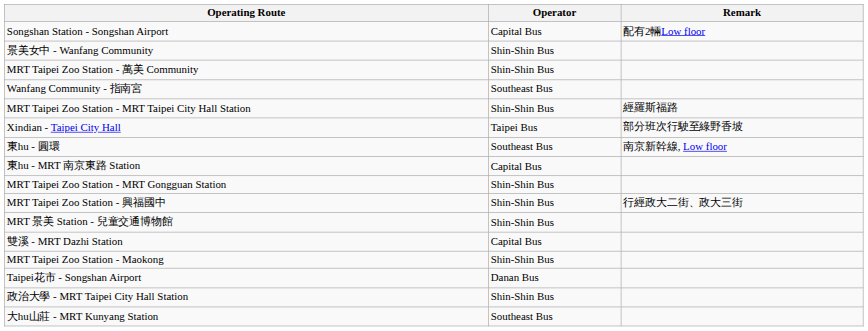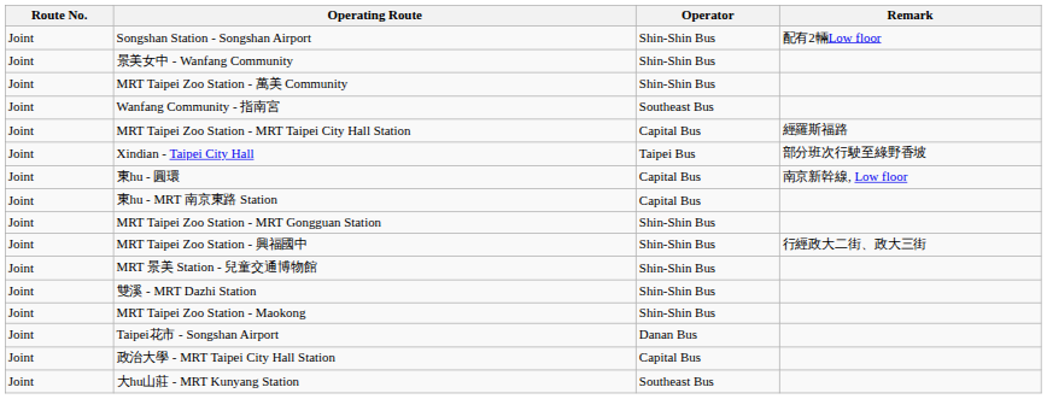 <table class="wikitable"  style="width:100%; margin:auto;">
 <tr>
+<th>Route No.</th>
 <th>Operating Route</th>
 <th>Operator</th>
 <th>Remark</th>
 </tr>
 <tr>
+<td>Joint </td>
 <td>Songshan Station - Songshan Airport</td>
-<td>Capital Bus</td>
+<td>Shin-Shin Bus</td>
 <td>配有2輛<a href='#'>Low floor</a></td>
 </tr>
 <tr>
+<td>Joint </td>
 <td>景美女中 - Wanfang Community</td>
 <td>Shin-Shin Bus</td>
 <td></td>
 </tr>
 <tr>
+<td>Joint </td>
 <td>MRT Taipei Zoo Station - 萬美 Community</td>
 <td>Shin-Shin Bus</td>
 <td></td>
 </tr>
 <tr>
+<td>Joint </td>
 <td>Wanfang Community - 指南宮</td>
 <td>Southeast Bus</td>
 <td></td>
 </tr>
 <tr>
+<td>Joint </td>
 <td>MRT Taipei Zoo Station - MRT Taipei City Hall Station</td>
-<td>Shin-Shin Bus</td>
+<td>Capital Bus</td>
 <td>經羅斯福路</td>
 </tr>
 <tr>
+<td>Joint </td>
 <td>Xindian - <a href='#'>Taipei City Hall</a></td>
 <td>Taipei Bus</td>
 <td>部分班次行駛至綠野香坡</td>
 </tr>
 <tr>
+<td>Joint </td>
 <td>東hu - 圓環</td>
-<td>Southeast Bus</td>
+<td>Capital Bus</td>
 <td>南京新幹線, <a href='#'>Low floor</a></td>
 </tr>
 <tr>
+<td>Joint </td>
 <td>東hu - MRT 南京東路 Station</td>
 <td>Capital Bus</td>
 <td></td>
 </tr>
 <tr>
+<td>Joint </td>
 <td>MRT Taipei Zoo Station - MRT Gongguan Station</td>
 <td>Shin-Shin Bus</td>
 <td></td>
 </tr>
 <tr>
+<td>Joint </td>
 <td>MRT Taipei Zoo Station - 興福國中</td>
 <td>Shin-Shin Bus</td>
 <td>行經政大二街、政大三街</td>
 </tr>
 <tr>
+<td>Joint </td>
 <td>MRT 景美 Station - 兒童交通博物館</td>
 <td>Shin-Shin Bus</td>
 <td></td>
 </tr>
 <tr>
+<td>Joint </td>
 <td>雙溪 - MRT Dazhi Station</td>
-<td>Capital Bus</td>
+<td>Shin-Shin Bus</td>
 <td></td>
 </tr>
 <tr>
+<td>Joint </td>
 <td>MRT Taipei Zoo Station - Maokong</td>
 <td>Shin-Shin Bus</td>
 <td></td>
 </tr>
 <tr>
+<td>Joint </td>
 <td>Taipei花市 - Songshan Airport</td>
 <td>Danan Bus</td>
 <td></td>
 </tr>
 <tr>
+<td>Joint </td>
 <td>政治大學 - MRT Taipei City Hall Station</td>
-<td>Shin-Shin Bus</td>
+<td>Capital Bus</td>
 <td></td>
 </tr>
 <tr>
+<td>Joint </td>
 <td>大hu山莊 - MRT Kunyang Station</td>
 <td>Southeast Bus</td>
 <td></td>
 </tr>
 </table>
